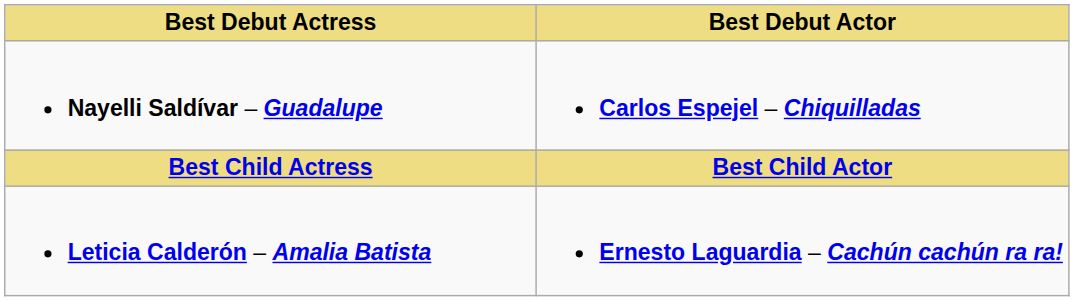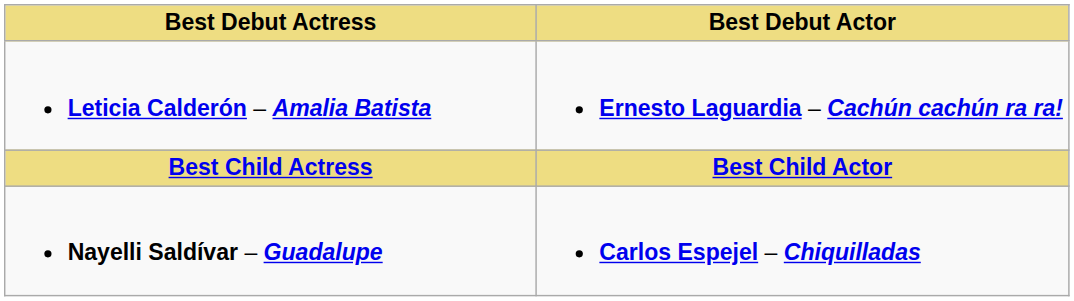 <table class="wikitable">
 <tr>
 <th style="background:#EEDD82; width:50%">Best Debut Actress</th>
 <th style="background:#EEDD82; width:50%">Best Debut Actor</th>
 </tr>
 <tr>
-<td valign="top"><br><ul><li><strong>Nayelli Saldívar</strong> – <strong><em><a href='#'>Guadalupe</a></em></strong></li></ul></td>
-<td valign="top"><br><ul><li><strong><a href='#'>Carlos Espejel</a></strong> – <strong><em><a href='#'>Chiquilladas</a></em></strong></li></ul></td>
+<td valign="top"><br><ul><li><strong><a href='#'>Leticia Calderón</a></strong> – <strong><em><a href='#'>Amalia Batista</a></em></strong></li></ul></td>
+<td valign="top"><br><ul><li><strong><a href='#'>Ernesto Laguardia</a></strong> – <strong><em><a href='#'>Cachún cachún ra ra!</a></em></strong></li></ul></td>
 </tr>
 <tr>
 <th style="background:#EEDD82; width:50%"><a href='#'>Best Child Actress</a></th>
 <th style="background:#EEDD82; width:50%"><a href='#'>Best Child Actor</a></th>
 </tr>
 <tr>
-<td valign="top"><br><ul><li><strong><a href='#'>Leticia Calderón</a></strong> – <strong><em><a href='#'>Amalia Batista</a></em></strong></li></ul></td>
-<td valign="top"><br><ul><li><strong><a href='#'>Ernesto Laguardia</a></strong> – <strong><em><a href='#'>Cachún cachún ra ra!</a></em></strong></li></ul></td>
+<td valign="top"><br><ul><li><strong>Nayelli Saldívar</strong> – <strong><em><a href='#'>Guadalupe</a></em></strong></li></ul></td>
+<td valign="top"><br><ul><li><strong><a href='#'>Carlos Espejel</a></strong> – <strong><em><a href='#'>Chiquilladas</a></em></strong></li></ul></td>
 </tr>
 </table>
